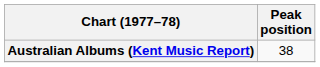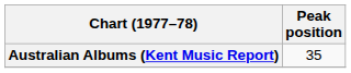 <table class="wikitable sortable plainrowheaders" style="text-align:center">
 <tr>
 <th scope="col">Chart (1977–78)</th>
 <th scope="col">Peak<br>position</th>
 </tr>
 <tr>
 <th scope="row">Australian Albums (<a href='#'>Kent Music Report</a>)</th>
-<td style="text-align:center;">38</td>
+<td style="text-align:center;">35</td>
 </tr>
 <tr>
 </tr>
 <tr>
 </tr>
 <tr>
 </tr>
 <tr>
 </tr>
 </table>
